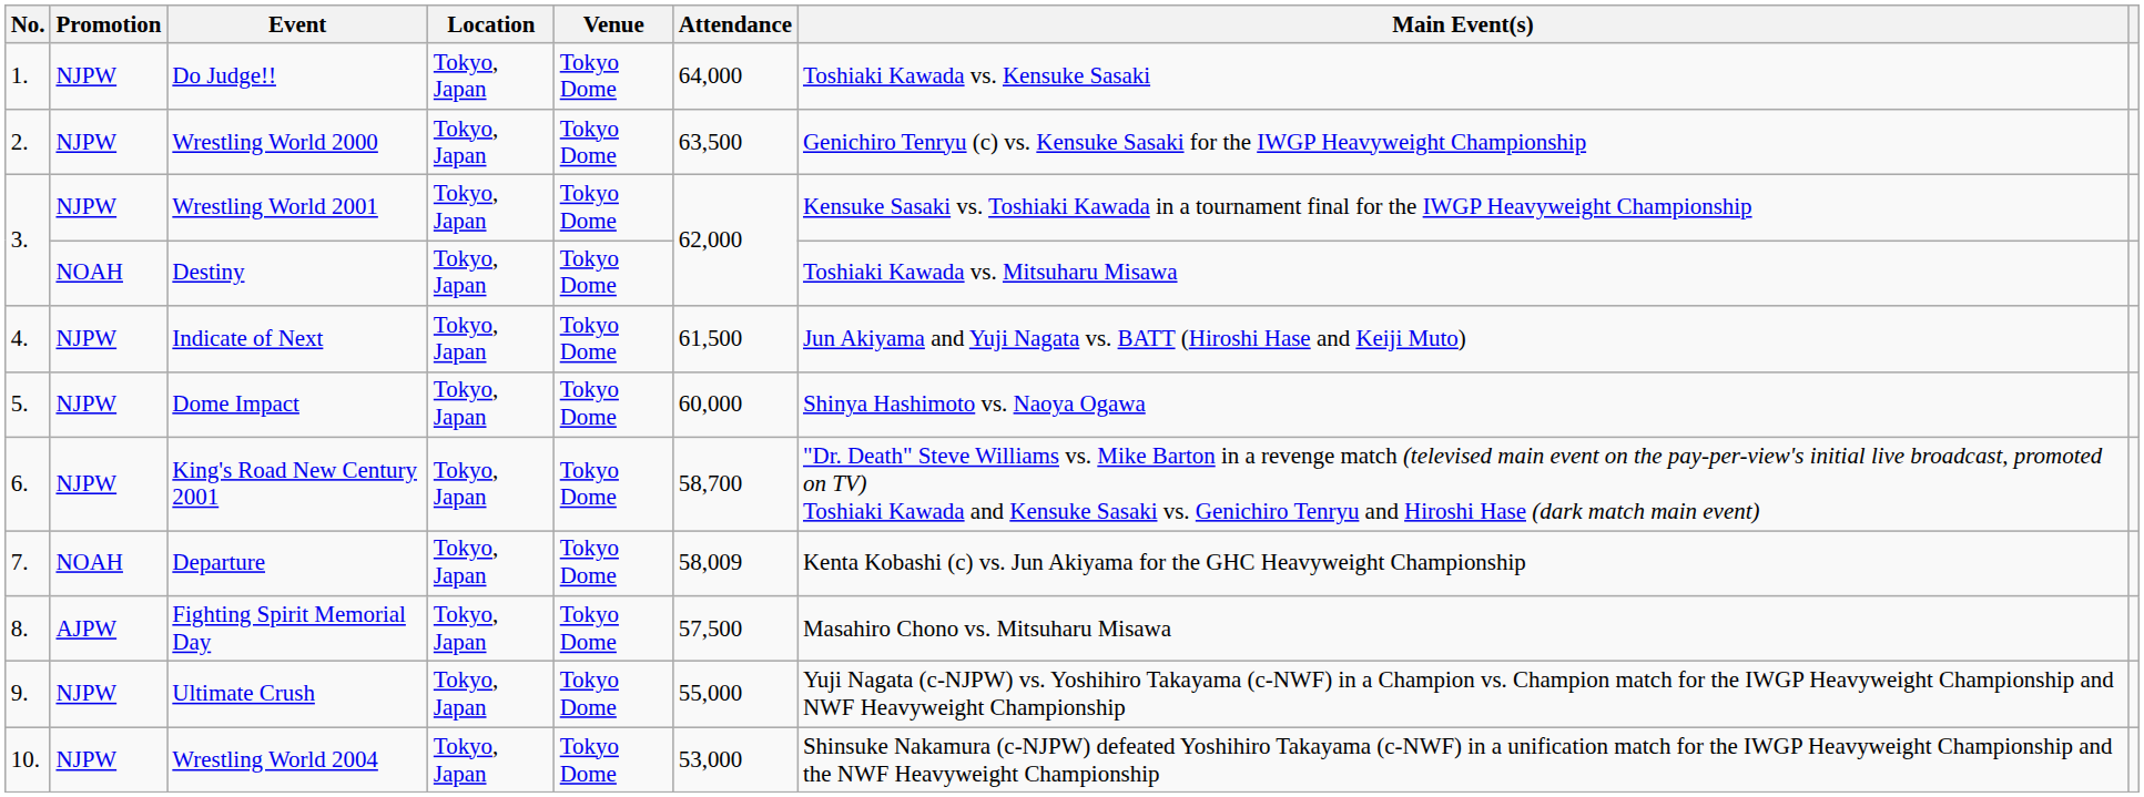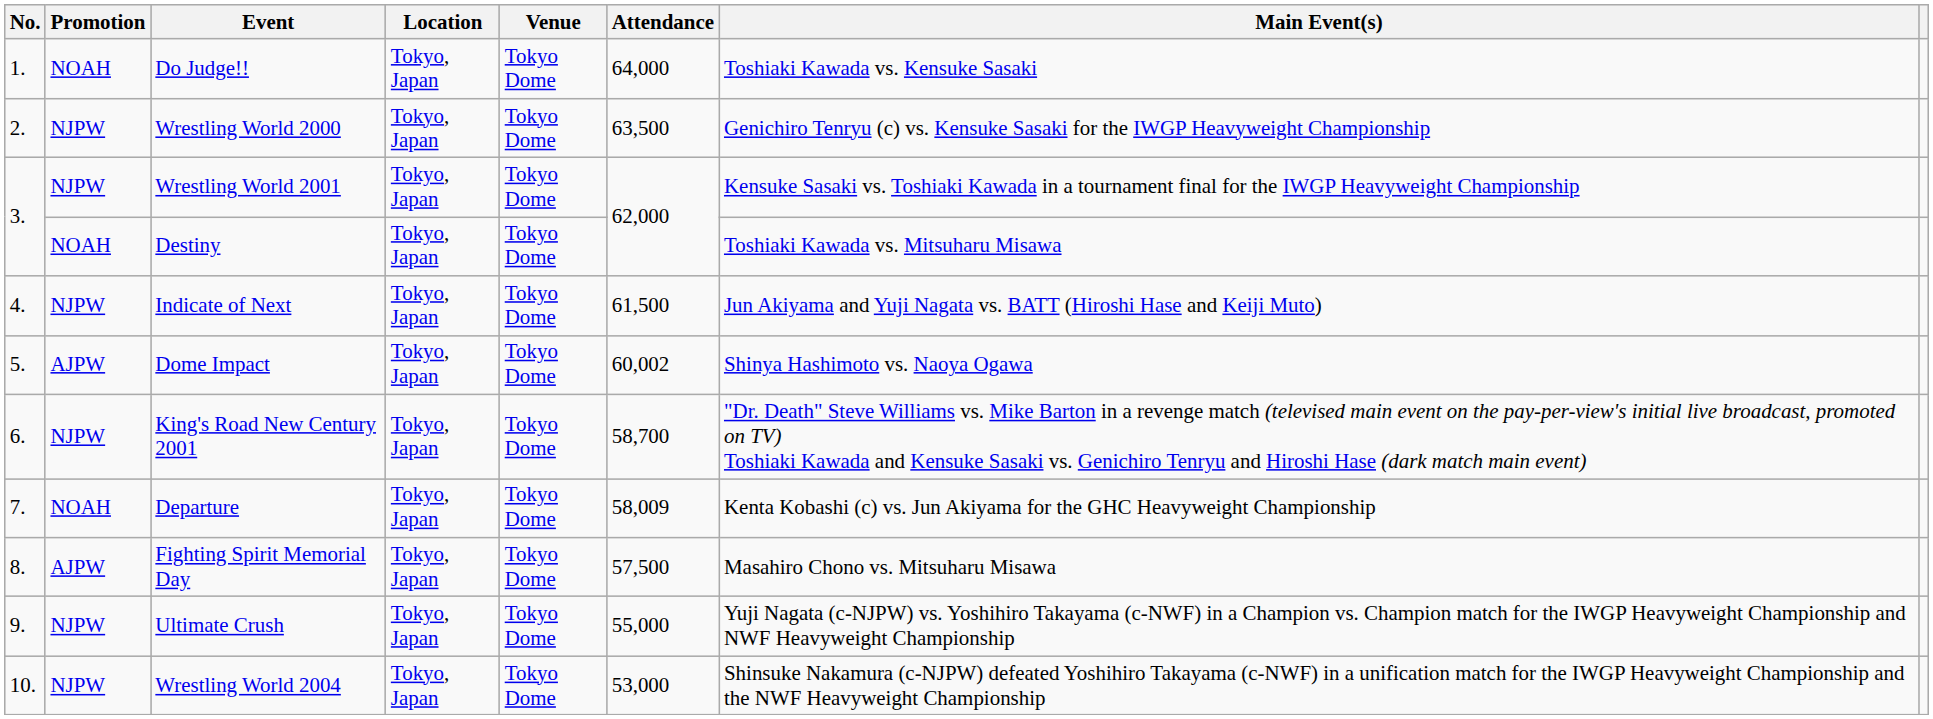 <table class="wikitable sortable" style="font-size:85%;">
 <tr>
 <th>No.</th>
 <th>Promotion</th>
 <th>Event</th>
 <th>Location</th>
 <th>Venue</th>
 <th>Attendance</th>
 <th class=unsortable>Main Event(s)</th>
 <th class=unsortable></th>
 </tr>
 <tr>
 <td>1.</td>
-<td><a href='#'>NJPW</a></td>
+<td><a href='#'>NOAH</a></td>
 <td><a href='#'>Do Judge!!</a> <br> </td>
 <td><a href='#'>Tokyo</a>, <a href='#'>Japan</a></td>
 <td><a href='#'>Tokyo Dome</a></td>
 <td>64,000</td>
 <td><a href='#'>Toshiaki Kawada</a> vs. <a href='#'>Kensuke Sasaki</a></td>
 <td></td>
 </tr>
 <tr>
 <td>2.</td>
 <td><a href='#'>NJPW</a></td>
 <td><a href='#'>Wrestling World 2000</a> <br> </td>
 <td><a href='#'>Tokyo</a>, <a href='#'>Japan</a></td>
 <td><a href='#'>Tokyo Dome</a></td>
 <td>63,500</td>
 <td><a href='#'>Genichiro Tenryu</a> (c) vs. <a href='#'>Kensuke Sasaki</a> for the <a href='#'>IWGP Heavyweight Championship</a></td>
 <td></td>
 </tr>
 <tr>
 <td rowspan=2>3.</td>
 <td><a href='#'>NJPW</a></td>
 <td><a href='#'>Wrestling World 2001</a> <br> </td>
 <td><a href='#'>Tokyo</a>, <a href='#'>Japan</a></td>
 <td><a href='#'>Tokyo Dome</a></td>
 <td rowspan=2>62,000</td>
 <td><a href='#'>Kensuke Sasaki</a> vs. <a href='#'>Toshiaki Kawada</a> in a tournament final for the <a href='#'>IWGP Heavyweight Championship</a></td>
 <td></td>
 </tr>
 <tr>
 <td><a href='#'>NOAH</a></td>
 <td><a href='#'>Destiny</a> <br> </td>
 <td><a href='#'>Tokyo</a>, <a href='#'>Japan</a></td>
 <td><a href='#'>Tokyo Dome</a></td>
 <td><a href='#'>Toshiaki Kawada</a> vs. <a href='#'>Mitsuharu Misawa</a></td>
 <td></td>
 </tr>
 <tr>
 <td>4.</td>
 <td><a href='#'>NJPW</a></td>
 <td><a href='#'>Indicate of Next</a> <br> </td>
 <td><a href='#'>Tokyo</a>, <a href='#'>Japan</a></td>
 <td><a href='#'>Tokyo Dome</a></td>
 <td>61,500</td>
 <td><a href='#'>Jun Akiyama</a> and <a href='#'>Yuji Nagata</a> vs. <a href='#'>BATT</a> (<a href='#'>Hiroshi Hase</a> and <a href='#'>Keiji Muto</a>)</td>
 <td></td>
 </tr>
 <tr>
 <td>5.</td>
-<td><a href='#'>NJPW</a></td>
+<td><a href='#'>AJPW</a></td>
 <td><a href='#'>Dome Impact</a> <br> </td>
 <td><a href='#'>Tokyo</a>, <a href='#'>Japan</a></td>
 <td><a href='#'>Tokyo Dome</a></td>
-<td>60,000</td>
+<td>60,002</td>
 <td><a href='#'>Shinya Hashimoto</a> vs. <a href='#'>Naoya Ogawa</a></td>
 <td></td>
 </tr>
 <tr>
 <td>6.</td>
 <td><a href='#'>NJPW</a></td>
 <td><a href='#'>King's Road New Century 2001</a> <br> </td>
 <td><a href='#'>Tokyo</a>, <a href='#'>Japan</a></td>
 <td><a href='#'>Tokyo Dome</a></td>
 <td>58,700</td>
 <td><a href='#'>"Dr. Death" Steve Williams</a> vs. <a href='#'>Mike Barton</a> in a revenge match <em>(televised main event on the pay-per-view's initial live broadcast, promoted on TV)</em><br><a href='#'>Toshiaki Kawada</a> and <a href='#'>Kensuke Sasaki</a> vs. <a href='#'>Genichiro Tenryu</a> and <a href='#'>Hiroshi Hase</a> <em>(dark match main event)</em></td>
 <td></td>
 </tr>
 <tr>
 <td>7.</td>
 <td><a href='#'>NOAH</a></td>
 <td><a href='#'>Departure</a> <br> </td>
 <td><a href='#'>Tokyo</a>, <a href='#'>Japan</a></td>
 <td><a href='#'>Tokyo Dome</a></td>
 <td>58,009</td>
 <td>Kenta Kobashi (c) vs. Jun Akiyama for the GHC Heavyweight Championship</td>
 <td></td>
 </tr>
 <tr>
 <td>8.</td>
 <td><a href='#'>AJPW</a></td>
 <td><a href='#'>Fighting Spirit Memorial Day</a> <br> </td>
 <td><a href='#'>Tokyo</a>, <a href='#'>Japan</a></td>
 <td><a href='#'>Tokyo Dome</a></td>
 <td>57,500</td>
 <td>Masahiro Chono vs. Mitsuharu Misawa</td>
 <td></td>
 </tr>
 <tr>
 <td>9.</td>
 <td><a href='#'>NJPW</a></td>
 <td><a href='#'>Ultimate Crush</a> <br> </td>
 <td><a href='#'>Tokyo</a>, <a href='#'>Japan</a></td>
 <td><a href='#'>Tokyo Dome</a></td>
 <td>55,000</td>
 <td>Yuji Nagata (c-NJPW) vs. Yoshihiro Takayama (c-NWF) in a Champion vs. Champion match for the IWGP Heavyweight Championship and NWF Heavyweight Championship</td>
 <td></td>
 </tr>
 <tr>
 <td>10.</td>
 <td><a href='#'>NJPW</a></td>
 <td><a href='#'>Wrestling World 2004</a> <br> </td>
 <td><a href='#'>Tokyo</a>, <a href='#'>Japan</a></td>
 <td><a href='#'>Tokyo Dome</a></td>
 <td>53,000</td>
 <td>Shinsuke Nakamura (c-NJPW) defeated Yoshihiro Takayama (c-NWF) in a unification match for the IWGP Heavyweight Championship and the NWF Heavyweight Championship</td>
 <td></td>
 </tr>
 <tr>
 </tr>
 </table>
